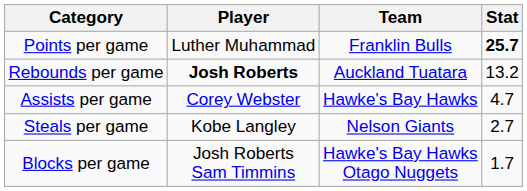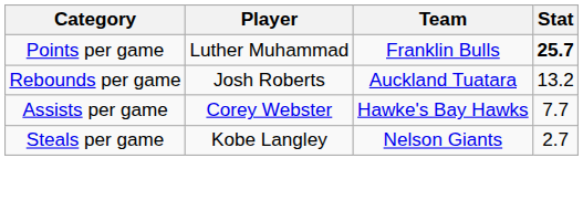 <table class="wikitable" style="text-align:center">
 <tr>
 <th>Category</th>
 <th>Player</th>
 <th>Team</th>
 <th>Stat</th>
 </tr>
 <tr>
 <td><a href='#'>Points</a> per game</td>
 <td>Luther Muhammad</td>
 <td><a href='#'>Franklin Bulls</a></td>
 <td><strong>25.7</strong></td>
 </tr>
 <tr>
 <td><a href='#'>Rebounds</a> per game</td>
-<td><strong>Josh Roberts</strong></td>
+<td>Josh Roberts</td>
 <td><a href='#'>Auckland Tuatara</a></td>
 <td>13.2</td>
 </tr>
 <tr>
 <td><a href='#'>Assists</a> per game</td>
 <td><a href='#'>Corey Webster</a></td>
 <td><a href='#'>Hawke's Bay Hawks</a></td>
-<td>4.7</td>
+<td>7.7</td>
 </tr>
 <tr>
 <td><a href='#'>Steals</a> per game</td>
 <td>Kobe Langley</td>
 <td><a href='#'>Nelson Giants</a></td>
 <td>2.7</td>
 </tr>
-<tr>
-<td><a href='#'>Blocks</a> per game</td>
-<td>Josh Roberts<br><a href='#'>Sam Timmins</a></td>
-<td><a href='#'>Hawke's Bay Hawks</a><br><a href='#'>Otago Nuggets</a></td>
-<td>1.7</td>
-</tr>
 </table>
